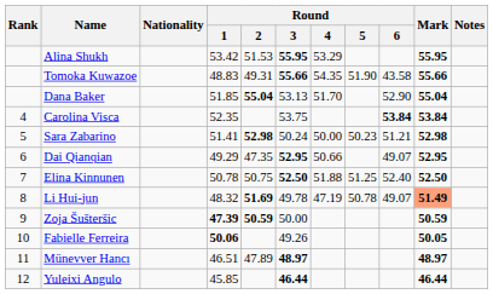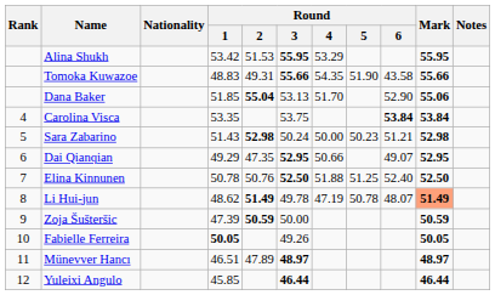 <table class="wikitable sortable" style="text-align:center">
 <tr>
 <th rowspan=2 data-sort-type="number">Rank</th>
 <th rowspan=2>Name</th>
 <th rowspan=2>Nationality</th>
 <th colspan=6>Round</th>
 <th rowspan=2>Mark</th>
 <th rowspan=2>Notes</th>
 </tr>
 <tr>
 <th>1</th>
 <th>2</th>
 <th>3</th>
 <th>4</th>
 <th>5</th>
 <th>6</th>
 </tr>
 <tr>
 <td></td>
 <td align="left"><a href='#'>Alina Shukh</a></td>
 <td align="left"></td>
 <td>53.42</td>
 <td>51.53</td>
 <td><strong>55.95</strong></td>
 <td>53.29</td>
 <td></td>
 <td></td>
 <td><strong>55.95</strong></td>
 <td></td>
 </tr>
 <tr>
 <td></td>
 <td align="left"><a href='#'>Tomoka Kuwazoe</a></td>
 <td align="left"></td>
 <td>48.83</td>
 <td>49.31</td>
 <td><strong>55.66</strong></td>
 <td>54.35</td>
 <td>51.90</td>
 <td>43.58</td>
 <td><strong>55.66</strong></td>
 <td></td>
 </tr>
 <tr>
 <td></td>
 <td align="left"><a href='#'>Dana Baker</a></td>
 <td align="left"></td>
 <td>51.85</td>
 <td><strong>55.04</strong></td>
 <td>53.13</td>
 <td>51.70</td>
 <td></td>
 <td>52.90</td>
-<td><strong>55.04</strong></td>
+<td><strong>55.06</strong></td>
 <td></td>
 </tr>
 <tr>
 <td>4</td>
 <td align="left"><a href='#'>Carolina Visca</a></td>
 <td align="left"></td>
-<td>52.35</td>
+<td>53.35</td>
 <td></td>
 <td>53.75</td>
 <td></td>
 <td></td>
 <td><strong>53.84</strong></td>
 <td><strong>53.84</strong></td>
 <td></td>
 </tr>
 <tr>
 <td>5</td>
 <td align="left"><a href='#'>Sara Zabarino</a></td>
 <td align="left"></td>
-<td>51.41</td>
+<td>51.43</td>
 <td><strong>52.98</strong></td>
 <td>50.24</td>
 <td>50.00</td>
 <td>50.23</td>
 <td>51.21</td>
 <td><strong>52.98</strong></td>
 <td></td>
 </tr>
 <tr>
 <td>6</td>
 <td align="left"><a href='#'>Dai Qianqian</a></td>
 <td align="left"></td>
 <td>49.29</td>
 <td>47.35</td>
 <td><strong>52.95</strong></td>
 <td>50.66</td>
 <td></td>
 <td>49.07</td>
 <td><strong>52.95</strong></td>
 <td></td>
 </tr>
 <tr>
 <td>7</td>
 <td align="left"><a href='#'>Elina Kinnunen</a></td>
 <td align="left"></td>
 <td>50.78</td>
-<td>50.75</td>
+<td>50.76</td>
 <td><strong>52.50</strong></td>
 <td>51.88</td>
 <td>51.25</td>
 <td>52.40</td>
 <td><strong>52.50</strong></td>
 <td></td>
 </tr>
 <tr>
 <td>8</td>
 <td align="left"><a href='#'>Li Hui-jun</a></td>
 <td align="left"></td>
-<td>48.32</td>
-<td><strong>51.69</strong></td>
+<td>48.62</td>
+<td><strong>51.49</strong></td>
 <td>49.78</td>
 <td>47.19</td>
 <td>50.78</td>
-<td>49.07</td>
+<td>48.07</td>
 <td style="background: lightsalmon;"><strong>51.49</strong></td>
 <td></td>
 </tr>
 <tr>
 <td>9</td>
 <td align="left"><a href='#'>Zoja Šušteršic</a></td>
 <td align="left"></td>
-<td><strong>47.39</strong></td>
+<td>47.39</td>
 <td><strong>50.59</strong></td>
 <td>50.00</td>
 <td></td>
 <td></td>
 <td></td>
 <td><strong>50.59</strong></td>
 <td></td>
 </tr>
 <tr>
 <td>10</td>
 <td align="left"><a href='#'>Fabielle Ferreira</a></td>
 <td align="left"></td>
-<td><strong>50.06</strong></td>
+<td><strong>50.05</strong></td>
 <td></td>
 <td>49.26</td>
 <td></td>
 <td></td>
 <td></td>
 <td><strong>50.05</strong></td>
 <td></td>
 </tr>
 <tr>
 <td>11</td>
 <td align="left"><a href='#'>Münevver Hancı</a></td>
 <td align="left"></td>
 <td>46.51</td>
 <td>47.89</td>
 <td><strong>48.97</strong></td>
 <td></td>
 <td></td>
 <td></td>
 <td><strong>48.97</strong></td>
 <td></td>
 </tr>
 <tr>
 <td>12</td>
 <td align="left"><a href='#'>Yuleixi Angulo</a></td>
 <td align="left"></td>
 <td>45.85</td>
 <td></td>
 <td><strong>46.44</strong></td>
 <td></td>
 <td></td>
 <td></td>
 <td><strong>46.44</strong></td>
 <td></td>
 </tr>
 </table>
